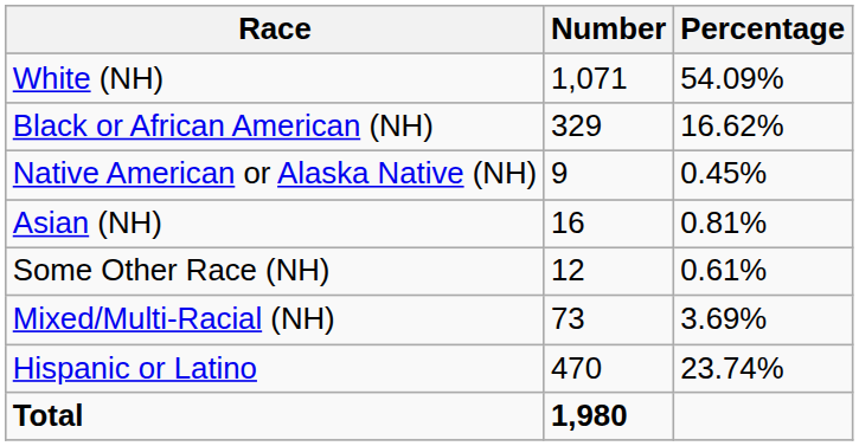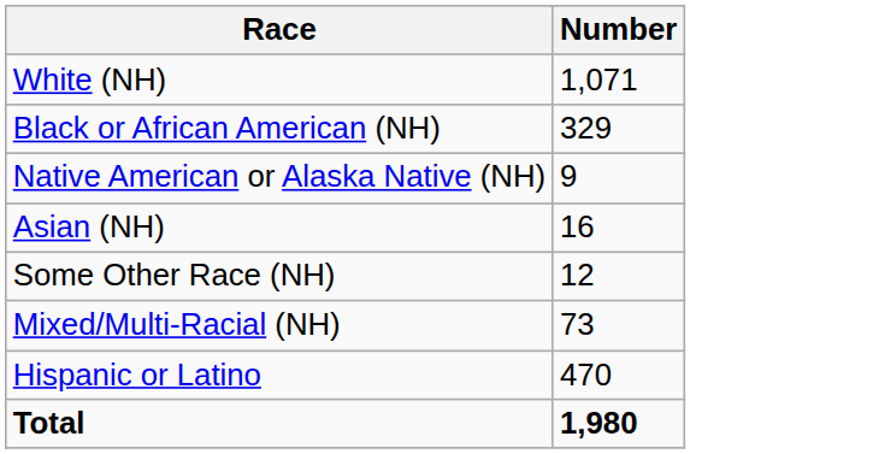 <table class="wikitable">
 <tr>
 <th>Race</th>
 <th>Number</th>
-<th>Percentage</th>
 </tr>
 <tr>
 <td><a href='#'>White</a> (NH)</td>
 <td>1,071</td>
-<td>54.09%</td>
 </tr>
 <tr>
 <td><a href='#'>Black or African American</a> (NH)</td>
 <td>329</td>
-<td>16.62%</td>
 </tr>
 <tr>
 <td><a href='#'>Native American</a> or <a href='#'>Alaska Native</a> (NH)</td>
 <td>9</td>
-<td>0.45%</td>
 </tr>
 <tr>
 <td><a href='#'>Asian</a> (NH)</td>
 <td>16</td>
-<td>0.81%</td>
 </tr>
 <tr>
 <td>Some Other Race (NH)</td>
 <td>12</td>
-<td>0.61%</td>
 </tr>
 <tr>
 <td><a href='#'>Mixed/Multi-Racial</a> (NH)</td>
 <td>73</td>
-<td>3.69%</td>
 </tr>
 <tr>
 <td><a href='#'>Hispanic or Latino</a></td>
 <td>470</td>
-<td>23.74%</td>
 </tr>
 <tr>
 <td><strong>Total</strong></td>
 <td><strong>1,980</strong></td>
-<td></td>
 </tr>
 </table>
